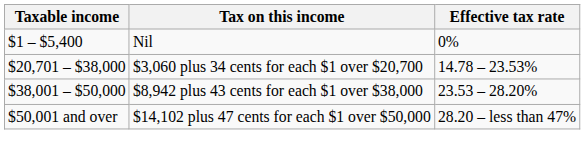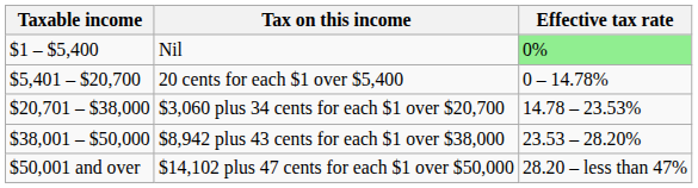 <table class="wikitable">
 <tr>
 <th>Taxable income</th>
 <th>Tax on this income</th>
 <th>Effective tax rate</th>
 </tr>
 <tr>
 <td>$1 – $5,400</td>
 <td>Nil</td>
-<td>0%</td>
+<td style="background: lightgreen;">0%</td>
+</tr>
+<tr>
+<td>$5,401 – $20,700</td>
+<td>20 cents for each $1 over $5,400</td>
+<td>0 – 14.78%</td>
 </tr>
 <tr>
 <td>$20,701 – $38,000</td>
 <td>$3,060 plus 34 cents for each $1 over $20,700</td>
 <td>14.78 – 23.53%</td>
 </tr>
 <tr>
 <td>$38,001 – $50,000</td>
 <td>$8,942 plus 43 cents for each $1 over $38,000</td>
 <td>23.53 – 28.20%</td>
 </tr>
 <tr>
 <td>$50,001 and over</td>
 <td>$14,102 plus 47 cents for each $1 over $50,000</td>
 <td>28.20 – less than 47%</td>
 </tr>
 </table>
